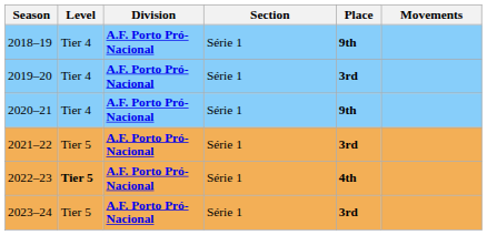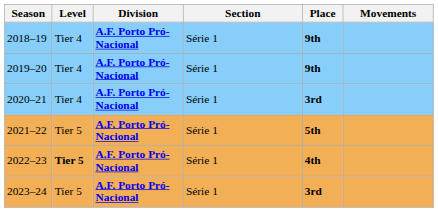 <table class="wikitable" style="text-align: left;">
 <tr>
 <th style="width: 60px;"><strong>Season</strong></th>
 <th style="width: 50px;"><strong>Level</strong></th>
 <th style="width: 120px;"><strong>Division</strong></th>
 <th style="width: 160px;"><strong>Section</strong></th>
 <th style="width: 50px;"><strong>Place</strong></th>
 <th style="width: 120px;"><strong>Movements</strong></th>
 </tr>
 <tr>
 <td style="background:#87CEFA;">2018–19</td>
 <td style="background:#87CEFA;">Tier 4</td>
 <td style="background:#87CEFA;"><a href='#'><strong>A.F. Porto Pró-Nacional</strong></a></td>
 <td style="background:#87CEFA;">Série 1</td>
 <td style="background:#87CEFA;"><strong>9th</strong></td>
 <td style="background:#87CEFA;"></td>
 </tr>
 <tr>
 <td style="background:#87CEFA;">2019–20</td>
 <td style="background:#87CEFA;">Tier 4</td>
 <td style="background:#87CEFA;"><a href='#'><strong>A.F. Porto Pró-Nacional</strong></a></td>
 <td style="background:#87CEFA;">Série 1</td>
-<td style="background:#87CEFA;"><strong>3rd</strong></td>
+<td style="background:#87CEFA;"><strong>9th</strong></td>
 <td style="background:#87CEFA;"></td>
 </tr>
 <tr>
 <td style="background:#87CEFA;">2020–21</td>
 <td style="background:#87CEFA;">Tier 4</td>
 <td style="background:#87CEFA;"><a href='#'><strong>A.F. Porto Pró-Nacional</strong></a></td>
 <td style="background:#87CEFA;">Série 1</td>
-<td style="background:#87CEFA;"><strong>9th</strong></td>
+<td style="background:#87CEFA;"><strong>3rd</strong></td>
 <td style="background:#87CEFA;"></td>
 </tr>
 <tr>
 <td style="background:#F3AF56;">2021–22</td>
 <td style="background:#F3AF56;">Tier 5 </td>
 <td style="background:#F3AF56;"><a href='#'><strong>A.F. Porto Pró-Nacional</strong></a></td>
 <td style="background:#F3AF56;">Série 1</td>
-<td style="background:#F3AF56;"><strong>3rd</strong></td>
+<td style="background:#F3AF56;"><strong>5th</strong></td>
 <td style="background:#F3AF56;"></td>
 </tr>
 <tr>
 <td style="background:#F3AF56;">2022–23</td>
 <td style="background:#F3AF56;"><strong>Tier 5</strong></td>
 <td style="background:#F3AF56;"><a href='#'><strong>A.F. Porto Pró-Nacional</strong></a></td>
 <td style="background:#F3AF56;">Série 1</td>
 <td style="background:#F3AF56;"><strong>4th</strong></td>
 <td style="background:#F3AF56;"></td>
 </tr>
 <tr>
 <td style="background:#F3AF56;">2023–24</td>
 <td style="background:#F3AF56;">Tier 5</td>
 <td style="background:#F3AF56;"><a href='#'><strong>A.F. Porto Pró-Nacional</strong></a></td>
 <td style="background:#F3AF56;">Série 1</td>
 <td style="background:#F3AF56;"><strong>3rd</strong></td>
 <td style="background:#F3AF56;"></td>
 </tr>
 </table>
